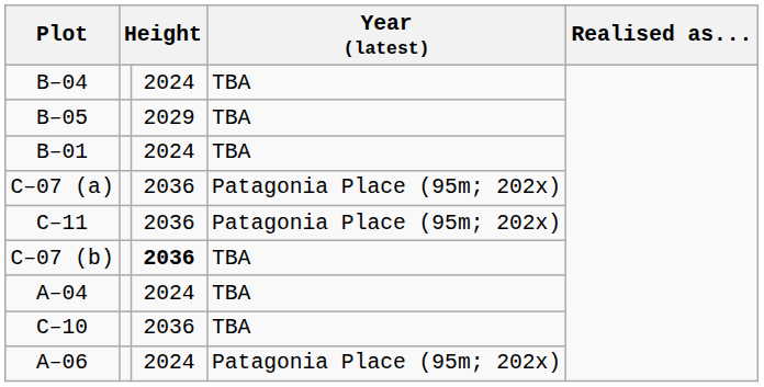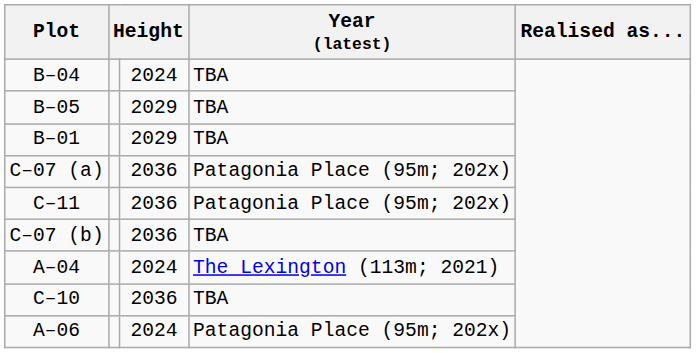 <table class="wikitable sortable">
 <tr>
 <th>Plot</th>
 <th colspan=2>Height</th>
 <th>Year<br><small>(latest)</small></th>
 <th>Realised as...</th>
 </tr>
 <tr>
 <td align="center">B–04</td>
 <td></td>
 <td align="center">2024</td>
 <td>TBA</td>
 </tr>
 <tr>
 <td align="center">B–05</td>
 <td></td>
 <td align="center">2029</td>
 <td>TBA</td>
 </tr>
 <tr>
 <td align="center">B–01</td>
 <td></td>
-<td align="center">2024</td>
+<td align="center">2029</td>
 <td>TBA</td>
 </tr>
 <tr>
 <td align="center">C–07 (a)</td>
 <td></td>
 <td align="center">2036</td>
 <td> Patagonia Place (95m; 202x)</td>
 </tr>
 <tr>
 <td align="center">C–11</td>
 <td></td>
 <td align="center">2036</td>
 <td> Patagonia Place (95m; 202x)</td>
 </tr>
 <tr>
 <td align="center">C–07 (b)</td>
 <td></td>
-<td align="center"><strong>2036</strong></td>
+<td align="center">2036</td>
 <td>TBA</td>
 </tr>
 <tr>
 <td align="center">A–04</td>
 <td></td>
 <td align="center">2024</td>
-<td>TBA</td>
+<td> <a href='#'>The Lexington</a> (113m; 2021)</td>
 </tr>
 <tr>
 <td align="center">C–10</td>
 <td></td>
 <td align="center">2036</td>
 <td>TBA</td>
 </tr>
 <tr>
 <td align="center">A–06</td>
 <td></td>
 <td align="center">2024</td>
 <td> Patagonia Place (95m; 202x)</td>
 </tr>
 </table>
